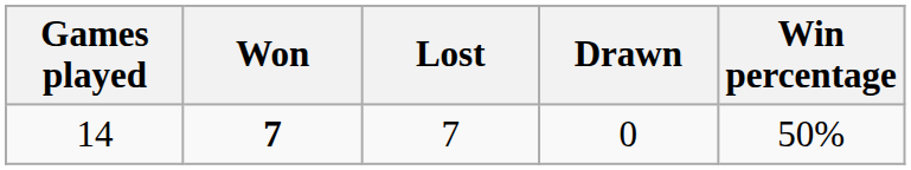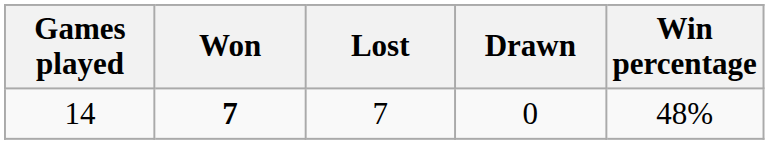 <table class="wikitable" style="text-align:center">
 <tr>
 <th width="70">Games played</th>
 <th width="70">Won</th>
 <th width="70">Lost</th>
 <th width="70">Drawn</th>
 <th width="70">Win percentage</th>
 </tr>
 <tr>
 <td>14</td>
 <td><strong>7</strong></td>
 <td>7</td>
 <td>0</td>
-<td>50%</td>
+<td>48%</td>
 </tr>
 </table>
